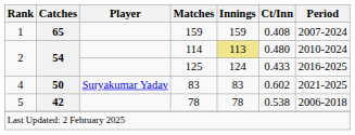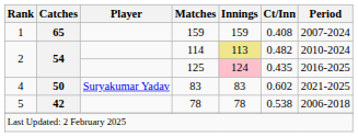 <table class="wikitable sortable">
 <tr>
 <th scope=col>Rank</th>
 <th scope=col>Catches</th>
 <th scope=col>Player</th>
 <th scope=col>Matches</th>
 <th scope=col>Innings</th>
 <th scope=col>Ct/Inn</th>
 <th scope=col>Period</th>
 </tr>
 <tr>
 <td align=center>1</td>
 <th scope=row style=text-align:center;>65</th>
 <td></td>
 <td align=center>159</td>
 <td align=center>159</td>
 <td align=center>0.408</td>
 <td>2007-2024</td>
 </tr>
 <tr>
 <td align=center rowspan=2>2</td>
 <th scope=row style=text-align:center; rowspan=2>54</th>
 <td></td>
 <td align=center>114</td>
 <td align=center style="background: khaki;">113</td>
-<td align=center>0.480</td>
+<td align=center>0.482</td>
 <td>2010-2024</td>
 </tr>
 <tr>
 <td></td>
 <td align=center>125</td>
-<td align=center>124</td>
-<td align=center>0.433</td>
+<td align=center style="background: pink;">124</td>
+<td align=center>0.435</td>
 <td>2016-2025</td>
 </tr>
 <tr>
 <td align=center>4</td>
 <th scope=row style=text-align:center;>50</th>
 <td><a href='#'>Suryakumar Yadav</a></td>
 <td align=center>83</td>
 <td align=center>83</td>
 <td align=center>0.602</td>
 <td>2021-2025</td>
 </tr>
 <tr>
 <td align=center>5</td>
 <th scope=row style=text-align:center;>42</th>
 <td></td>
 <td align=center>78</td>
 <td align=center>78</td>
 <td align=center>0.538</td>
 <td>2006-2018</td>
 </tr>
 <tr>
 </tr>
 <tr class=sortbottom>
 <td colspan=7><small>Last Updated: 2 February 2025</small></td>
 </tr>
 </table>
